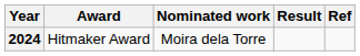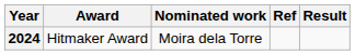 <table class="wikitable sortable" style=text-align:center>
 <tr>
 <th>Year</th>
 <th>Award</th>
 <th>Nominated work</th>
+<th>Ref</th>
 <th>Result</th>
-<th>Ref</th>
 </tr>
 <tr>
 <th>2024</th>
 <td>Hitmaker Award</td>
 <td align=center>Moira dela Torre</td>
+<td style="text-align:center;"></td>
 <td></td>
-<td style="text-align:center;"></td>
 </tr>
 </table>
